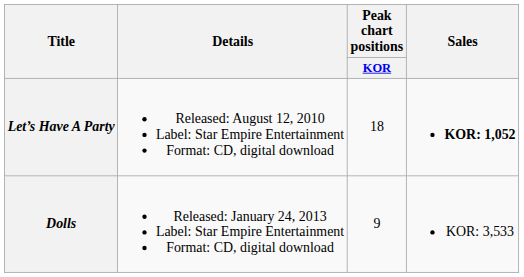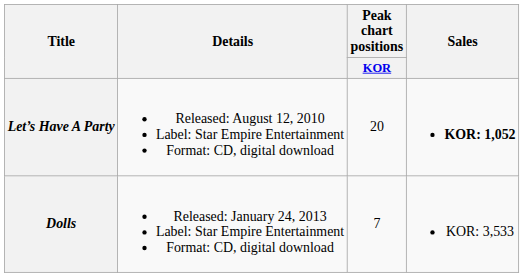 <table class="wikitable plainrowheaders" style="text-align:center;">
 <tr>
 <th rowspan="2">Title</th>
 <th rowspan="2">Details</th>
 <th>Peak chart positions</th>
 <th rowspan="2">Sales</th>
 </tr>
 <tr>
 <th scope="col" style="width:2.5em;font-size:90%;"><a href='#'>KOR</a><br></th>
 </tr>
 <tr>
 <th scope="row"><em>Let’s Have A Party</em></th>
 <td><br><ul><li>Released: August 12, 2010</li><li>Label: Star Empire Entertainment</li><li>Format: CD, digital download</li></ul></td>
-<td>18</td>
+<td>20</td>
 <td><strong><br><ul><li>KOR: 1,052</li></ul></strong></td>
 </tr>
 <tr>
 <th scope="row"><em>Dolls</em></th>
 <td><br><ul><li>Released: January 24, 2013</li><li>Label: Star Empire Entertainment</li><li>Format: CD, digital download</li></ul></td>
-<td>9</td>
+<td>7</td>
 <td><br><ul><li>KOR: 3,533</li></ul></td>
 </tr>
 </table>
